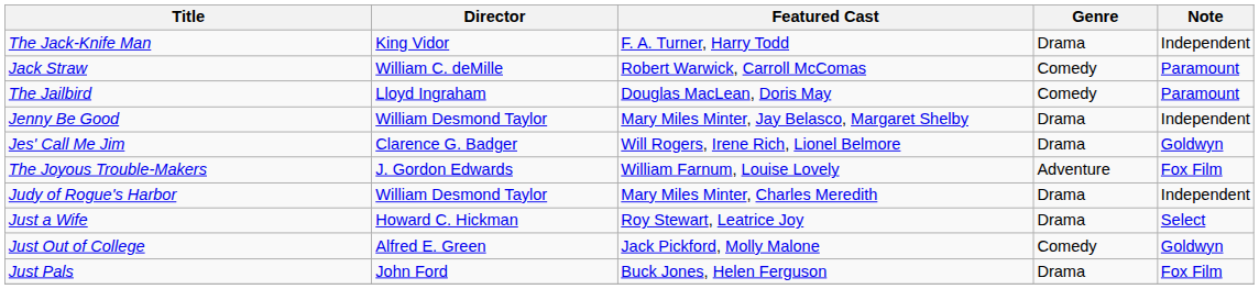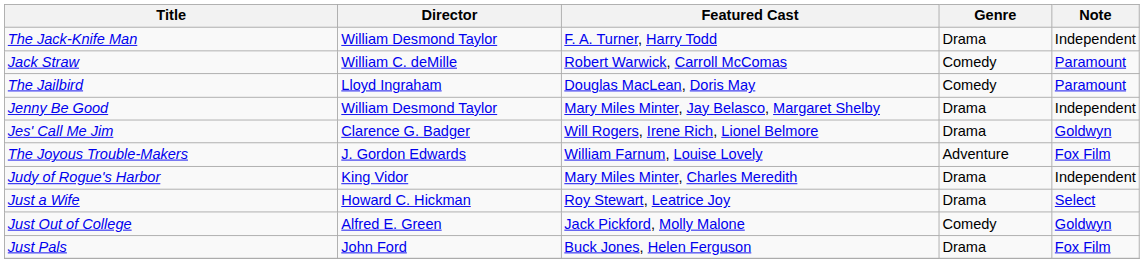 <table class="wikitable">
 <tr>
 <th style="width:30%;">Title</th>
 <th style="width:20%;">Director</th>
 <th style="width:34%;">Featured Cast</th>
 <th style="width:10%;">Genre</th>
 <th style="width:10%;">Note</th>
 </tr>
 <tr>
 <td><em><a href='#'>The Jack-Knife Man</a></em></td>
-<td><a href='#'>King Vidor</a></td>
+<td><a href='#'>William Desmond Taylor</a></td>
 <td><a href='#'>F. A. Turner</a>, <a href='#'>Harry Todd</a></td>
 <td>Drama</td>
 <td>Independent</td>
 </tr>
 <tr>
 <td><em><a href='#'>Jack Straw</a></em></td>
 <td><a href='#'>William C. deMille</a></td>
 <td><a href='#'>Robert Warwick</a>, <a href='#'>Carroll McComas</a></td>
 <td>Comedy</td>
 <td><a href='#'>Paramount</a></td>
 </tr>
 <tr>
 <td><em><a href='#'>The Jailbird</a></em></td>
 <td><a href='#'>Lloyd Ingraham</a></td>
 <td><a href='#'>Douglas MacLean</a>, <a href='#'>Doris May</a></td>
 <td>Comedy</td>
 <td><a href='#'>Paramount</a></td>
 </tr>
 <tr>
 <td><em><a href='#'>Jenny Be Good</a></em></td>
 <td><a href='#'>William Desmond Taylor</a></td>
 <td><a href='#'>Mary Miles Minter</a>, <a href='#'>Jay Belasco</a>, <a href='#'>Margaret Shelby</a></td>
 <td>Drama</td>
 <td>Independent</td>
 </tr>
 <tr>
 <td><em><a href='#'>Jes' Call Me Jim</a></em></td>
 <td><a href='#'>Clarence G. Badger</a></td>
 <td><a href='#'>Will Rogers</a>, <a href='#'>Irene Rich</a>, <a href='#'>Lionel Belmore</a></td>
 <td>Drama</td>
 <td><a href='#'>Goldwyn</a></td>
 </tr>
 <tr>
 <td><em><a href='#'>The Joyous Trouble-Makers</a></em></td>
 <td><a href='#'>J. Gordon Edwards</a></td>
 <td><a href='#'>William Farnum</a>, <a href='#'>Louise Lovely</a></td>
 <td>Adventure</td>
 <td><a href='#'>Fox Film</a></td>
 </tr>
 <tr>
 <td><em><a href='#'>Judy of Rogue's Harbor</a></em></td>
-<td><a href='#'>William Desmond Taylor</a></td>
+<td><a href='#'>King Vidor</a></td>
 <td><a href='#'>Mary Miles Minter</a>, <a href='#'>Charles Meredith</a></td>
 <td>Drama</td>
 <td>Independent</td>
 </tr>
 <tr>
 <td><em><a href='#'>Just a Wife</a></em></td>
 <td><a href='#'>Howard C. Hickman</a></td>
 <td><a href='#'>Roy Stewart</a>, <a href='#'>Leatrice Joy</a></td>
 <td>Drama</td>
 <td><a href='#'>Select</a></td>
 </tr>
 <tr>
 <td><em><a href='#'>Just Out of College</a></em></td>
 <td><a href='#'>Alfred E. Green</a></td>
 <td><a href='#'>Jack Pickford</a>, <a href='#'>Molly Malone</a></td>
 <td>Comedy</td>
 <td><a href='#'>Goldwyn</a></td>
 </tr>
 <tr>
 <td><em><a href='#'>Just Pals</a></em></td>
 <td><a href='#'>John Ford</a></td>
 <td><a href='#'>Buck Jones</a>, <a href='#'>Helen Ferguson</a></td>
 <td>Drama</td>
 <td><a href='#'>Fox Film</a></td>
 </tr>
 <tr>
 </tr>
 </table>
